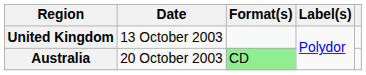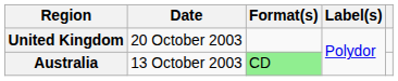 <table class="wikitable plainrowheaders">
 <tr>
 <th scope="col">Region</th>
 <th scope="col">Date</th>
 <th scope="col">Format(s)</th>
 <th scope="col">Label(s)</th>
 <th scope="col"></th>
 </tr>
 <tr>
 <th scope="row">United Kingdom</th>
-<td>13 October 2003</td>
+<td>20 October 2003</td>
 <td></td>
 <td rowspan="2"><a href='#'>Polydor</a></td>
 <td></td>
 </tr>
 <tr>
 <th scope="row">Australia</th>
-<td>20 October 2003</td>
+<td>13 October 2003</td>
 <td style="background: lightgreen;">CD</td>
 <td></td>
 </tr>
 </table>
